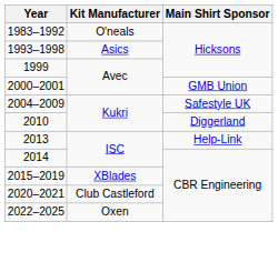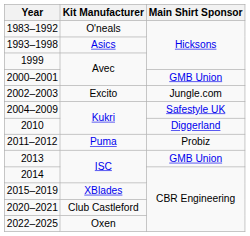 <table class="wikitable" style="text-align:center;">
 <tr>
 <th>Year</th>
 <th>Kit Manufacturer</th>
 <th>Main Shirt Sponsor</th>
 </tr>
 <tr>
 <td>1983–1992</td>
 <td>O'neals</td>
 <td rowspan=3><a href='#'>Hicksons</a></td>
 </tr>
 <tr>
 <td>1993–1998</td>
 <td><a href='#'>Asics</a></td>
 </tr>
 <tr>
 <td>1999</td>
 <td rowspan=2>Avec</td>
 </tr>
 <tr>
 <td>2000–2001</td>
 <td><a href='#'>GMB Union</a></td>
 </tr>
 <tr>
+<td>2002–2003</td>
+<td>Excito</td>
+<td>Jungle.com</td>
+</tr>
+<tr>
 <td>2004–2009</td>
 <td rowspan=2><a href='#'>Kukri</a></td>
 <td><a href='#'>Safestyle UK</a></td>
 </tr>
 <tr>
 <td>2010</td>
 <td><a href='#'>Diggerland</a></td>
 </tr>
 <tr>
+<td>2011–2012</td>
+<td><a href='#'>Puma</a></td>
+<td>Probiz</td>
+</tr>
+<tr>
 <td>2013</td>
 <td rowspan=2><a href='#'>ISC</a></td>
-<td><a href='#'>Help-Link</a></td>
+<td><a href='#'>GMB Union</a></td>
 </tr>
 <tr>
 <td>2014</td>
 <td rowspan=4>CBR Engineering</td>
 </tr>
 <tr>
 <td>2015–2019</td>
 <td><a href='#'>XBlades</a></td>
 </tr>
 <tr>
 <td>2020–2021</td>
 <td>Club Castleford</td>
 </tr>
 <tr>
 <td>2022–2025</td>
 <td>Oxen</td>
 </tr>
 </table>
